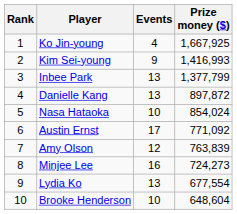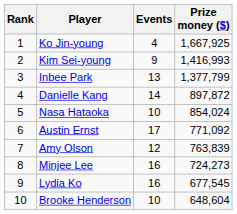 <table class=wikitable>
 <tr>
 <th>Rank</th>
 <th>Player</th>
 <th>Events</th>
 <th>Prize <br>money (<a href='#'>$</a>)</th>
 </tr>
 <tr>
 <td align=center>1</td>
 <td> <a href='#'>Ko Jin-young</a></td>
 <td align=center>4</td>
 <td align=right>1,667,925</td>
 </tr>
 <tr>
 <td align=center>2</td>
 <td> <a href='#'>Kim Sei-young</a></td>
 <td align=center>9</td>
 <td align=right>1,416,993</td>
 </tr>
 <tr>
 <td align=center>3</td>
 <td> <a href='#'>Inbee Park</a></td>
 <td align=center>13</td>
 <td align=right>1,377,799</td>
 </tr>
 <tr>
 <td align=center>4</td>
 <td> <a href='#'>Danielle Kang</a></td>
-<td align=center>13</td>
+<td align=center>14</td>
 <td align=right>897,872</td>
 </tr>
 <tr>
 <td align=center>5</td>
 <td> <a href='#'>Nasa Hataoka</a></td>
 <td align=center>10</td>
 <td align=right>854,024</td>
 </tr>
 <tr>
 <td align=center>6</td>
 <td> <a href='#'>Austin Ernst</a></td>
 <td align=center>17</td>
 <td align=right>771,092</td>
 </tr>
 <tr>
 <td align=center>7</td>
 <td> <a href='#'>Amy Olson</a></td>
 <td align=center>12</td>
 <td align=right>763,839</td>
 </tr>
 <tr>
 <td align=center>8</td>
 <td> <a href='#'>Minjee Lee</a></td>
 <td align=center>16</td>
 <td align=right>724,273</td>
 </tr>
 <tr>
 <td align=center>9</td>
 <td> <a href='#'>Lydia Ko</a></td>
-<td align=center>13</td>
-<td align=right>677,554</td>
+<td align=center>16</td>
+<td align=right>677,545</td>
 </tr>
 <tr>
 <td align=center>10</td>
 <td> <a href='#'>Brooke Henderson</a></td>
 <td align=center>10</td>
 <td align=right>648,604</td>
 </tr>
 </table>
